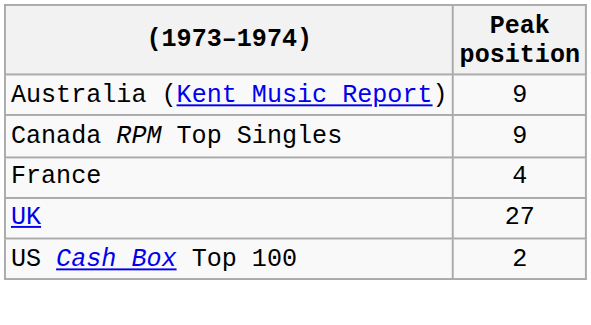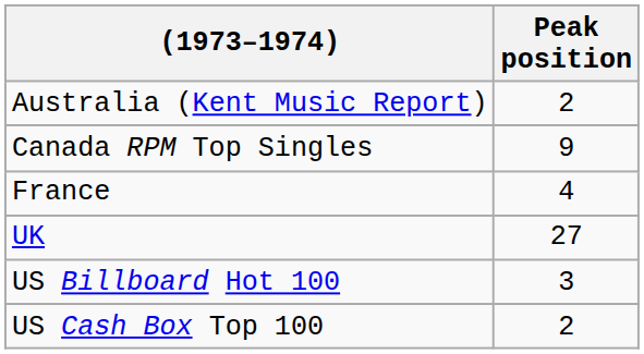 <table class="wikitable sortable">
 <tr>
 <th align="left">(1973–1974)</th>
 <th align="left">Peak<br>position</th>
 </tr>
 <tr>
 <td align="left">Australia (<a href='#'>Kent Music Report</a>)</td>
-<td style="text-align:center;">9</td>
+<td style="text-align:center;">2</td>
 </tr>
 <tr>
 <td align="left">Canada <em>RPM</em> Top Singles</td>
 <td style="text-align:center;">9</td>
 </tr>
 <tr>
 <td align="left">France</td>
 <td style="text-align:center;">4</td>
 </tr>
 <tr>
 <td align="left"><a href='#'>UK</a></td>
 <td style="text-align:center;">27</td>
 </tr>
 <tr>
+<td align="left">US <em><a href='#'>Billboard</a></em> <a href='#'>Hot 100</a></td>
+<td style="text-align:center;">3</td>
+</tr>
+<tr>
 <td>US <em><a href='#'>Cash Box</a></em> Top 100</td>
 <td style="text-align:center;">2</td>
 </tr>
 </table>
